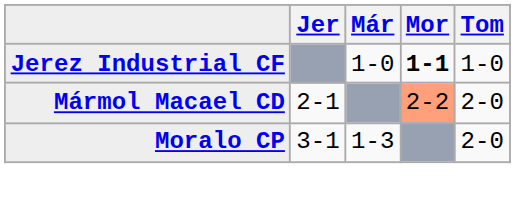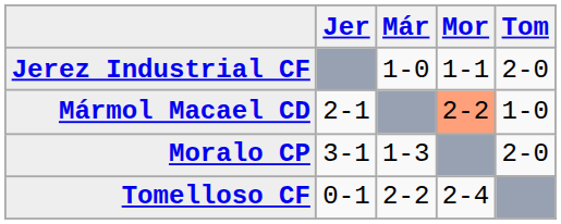 <table class="wikitable">
 <tr style="background:#eeeeee;">
 <td></td>
 <th><a href='#'>Jer</a></th>
 <th><a href='#'>Már</a></th>
 <th><a href='#'>Mor</a></th>
 <th><a href='#'>Tom</a></th>
 </tr>
 <tr align=center>
 <td style="background:#eeeeee;" align=right><strong><a href='#'>Jerez Industrial CF</a></strong></td>
 <td style="background:#98A1B2"></td>
 <td>1-0</td>
-<td><strong>1-1</strong></td>
-<td>1-0</td>
+<td>1-1</td>
+<td>2-0</td>
 </tr>
 <tr align=center>
 <td style="background:#eeeeee;" align=right><strong><a href='#'>Mármol Macael CD</a></strong></td>
 <td>2-1</td>
 <td style="background:#98A1B2"></td>
 <td style="background: lightsalmon;">2-2</td>
-<td>2-0</td>
+<td>1-0</td>
 </tr>
 <tr align=center>
 <td style="background:#eeeeee;" align=right><strong><a href='#'>Moralo CP</a></strong></td>
 <td>3-1</td>
 <td>1-3</td>
 <td style="background:#98A1B2"></td>
 <td>2-0</td>
 </tr>
+<tr align=center>
+<td style="background:#eeeeee;" align=right><strong><a href='#'>Tomelloso CF</a></strong></td>
+<td>0-1</td>
+<td>2-2</td>
+<td>2-4</td>
+<td style="background:#98A1B2"></td>
+</tr>
 </table>
